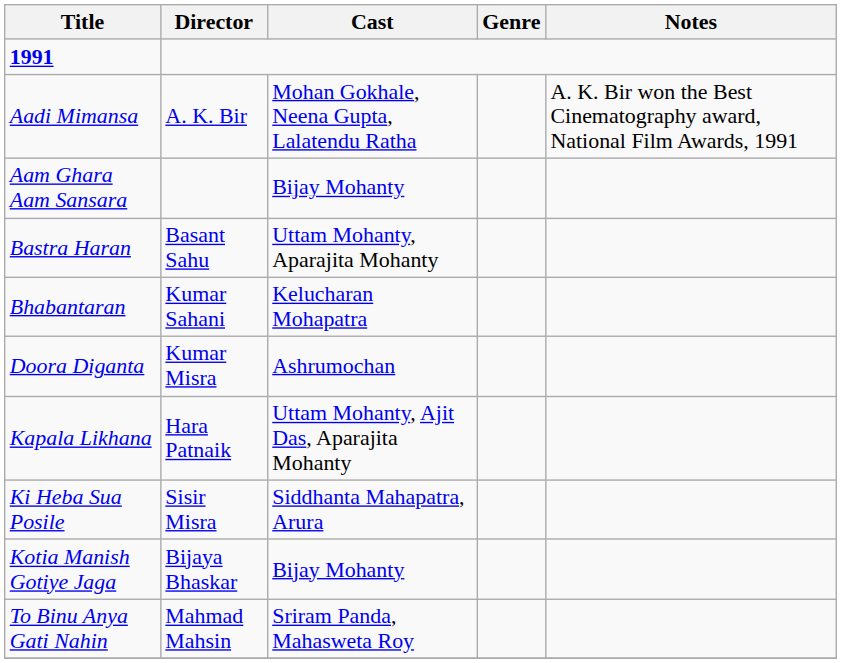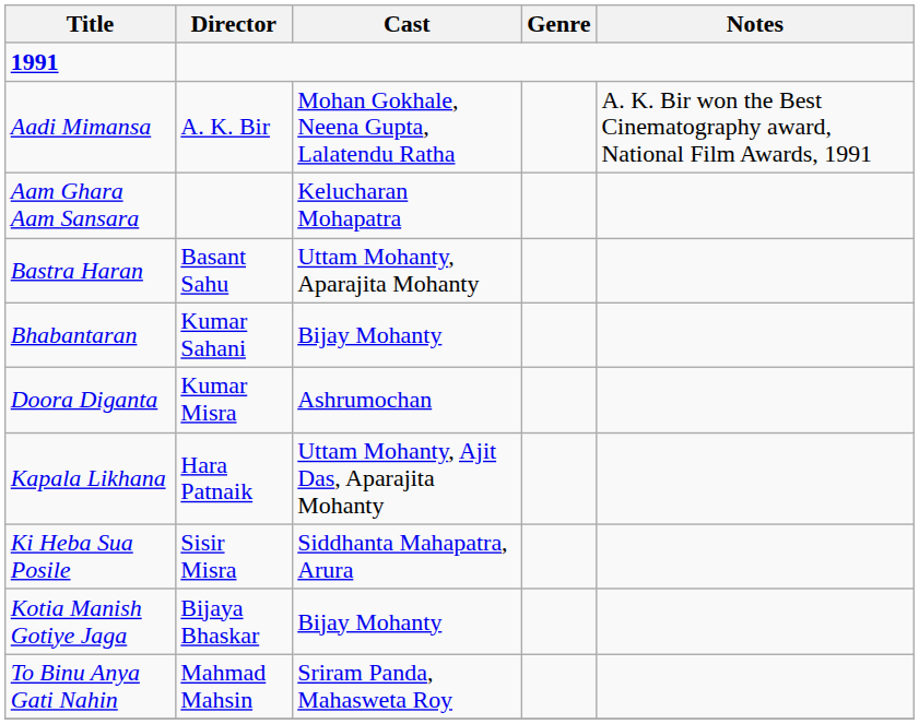 <table class="wikitable sortable">
 <tr>
 <th>Title</th>
 <th>Director</th>
 <th>Cast</th>
 <th>Genre</th>
 <th>Notes</th>
 </tr>
 <tr>
 <td><strong><a href='#'>1991</a></strong></td>
 </tr>
 <tr>
 <td><em><a href='#'>Aadi Mimansa</a></em></td>
 <td><a href='#'>A. K. Bir</a></td>
 <td><a href='#'>Mohan Gokhale</a>, <a href='#'>Neena Gupta</a>, <a href='#'>Lalatendu Ratha</a></td>
 <td></td>
 <td>A. K. Bir won the Best Cinematography award, National Film Awards, 1991</td>
 </tr>
 <tr>
 <td><em><a href='#'>Aam Ghara Aam Sansara</a></em> </td>
 <td></td>
-<td><a href='#'>Bijay Mohanty</a></td>
+<td><a href='#'>Kelucharan Mohapatra</a></td>
 <td></td>
 <td></td>
 </tr>
 <tr>
 <td><em><a href='#'>Bastra Haran</a></em> </td>
 <td><a href='#'>Basant Sahu</a></td>
 <td><a href='#'>Uttam Mohanty</a>, Aparajita Mohanty</td>
 <td></td>
 <td></td>
 </tr>
 <tr>
 <td><em><a href='#'>Bhabantaran</a></em></td>
 <td><a href='#'>Kumar Sahani</a></td>
-<td><a href='#'>Kelucharan Mohapatra</a></td>
+<td><a href='#'>Bijay Mohanty</a></td>
 <td></td>
 <td></td>
 </tr>
 <tr>
 <td><em><a href='#'>Doora Diganta</a></em></td>
 <td><a href='#'>Kumar Misra</a></td>
 <td><a href='#'>Ashrumochan</a></td>
 <td></td>
 <td></td>
 </tr>
 <tr>
 <td><em><a href='#'>Kapala Likhana</a></em></td>
 <td><a href='#'>Hara Patnaik</a></td>
 <td><a href='#'>Uttam Mohanty</a>, <a href='#'>Ajit Das</a>, Aparajita Mohanty</td>
 <td></td>
 <td></td>
 </tr>
 <tr>
 <td><em><a href='#'>Ki Heba Sua Posile</a></em> </td>
 <td><a href='#'>Sisir Misra</a></td>
 <td><a href='#'>Siddhanta Mahapatra</a>, <a href='#'>Arura</a></td>
 <td></td>
 <td></td>
 </tr>
 <tr>
 <td><em><a href='#'>Kotia Manish Gotiye Jaga</a></em> </td>
 <td><a href='#'>Bijaya Bhaskar</a></td>
 <td><a href='#'>Bijay Mohanty</a></td>
 <td></td>
 <td></td>
 </tr>
 <tr>
 <td><em><a href='#'>To Binu Anya Gati Nahin</a></em></td>
 <td><a href='#'>Mahmad Mahsin</a></td>
 <td><a href='#'>Sriram Panda</a>, <a href='#'>Mahasweta Roy</a></td>
 <td></td>
 <td></td>
 </tr>
 <tr>
 </tr>
 </table>
